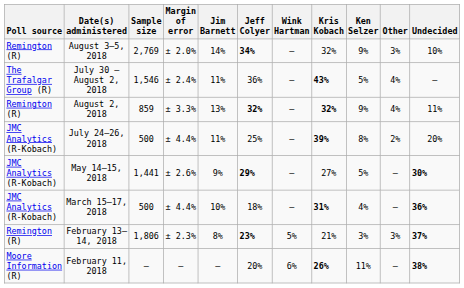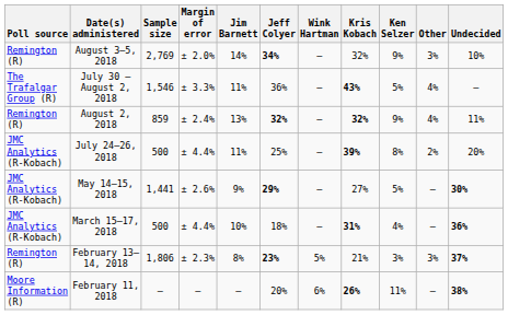 <table class="wikitable" style="font-size:90%">
 <tr valign=bottom>
 <th>Poll source</th>
 <th>Date(s)<br>administered</th>
 <th>Sample<br>size</th>
 <th>Margin<br>of error</th>
 <th style="width:75px;">Jim<br>Barnett</th>
 <th style="width:75px;">Jeff<br>Colyer</th>
 <th style="width:75px;">Wink<br>Hartman</th>
 <th style="width:75px;">Kris<br>Kobach</th>
 <th style="width:75px;">Ken<br>Selzer</th>
 <th>Other</th>
 <th>Undecided</th>
 </tr>
 <tr>
 <td><a href='#'>Remington</a> (R)</td>
 <td align=center>August 3–5, 2018</td>
 <td align=center>2,769</td>
 <td align=center>± 2.0%</td>
 <td align=center>14%</td>
 <td><strong>34%</strong></td>
 <td align=center>–</td>
 <td align=center>32%</td>
 <td align=center>9%</td>
 <td align=center>3%</td>
 <td align=center>10%</td>
 </tr>
 <tr>
 <td><a href='#'>The Trafalgar Group</a> (R)</td>
 <td align=center>July 30 – August 2, 2018</td>
 <td align=center>1,546</td>
-<td align=center>± 2.4%</td>
+<td align=center>± 3.3%</td>
 <td align=center>11%</td>
 <td align=center>36%</td>
 <td align=center>–</td>
 <td><strong>43%</strong></td>
 <td align=center>5%</td>
 <td align=center>4%</td>
 <td align=center>–</td>
 </tr>
 <tr>
 <td><a href='#'>Remington</a> (R)</td>
 <td align=center>August 2, 2018</td>
 <td align=center>859</td>
-<td align=center>± 3.3%</td>
+<td align=center>± 2.4%</td>
 <td align=center>13%</td>
 <td align=center><strong>32%</strong></td>
 <td align=center>–</td>
 <td align=center><strong>32%</strong></td>
 <td align=center>9%</td>
 <td align=center>4%</td>
 <td align=center>11%</td>
 </tr>
 <tr>
 <td><a href='#'>JMC Analytics</a> (R-Kobach)</td>
 <td align=center>July 24–26, 2018</td>
 <td align=center>500</td>
 <td align=center>± 4.4%</td>
 <td align=center>11%</td>
 <td align=center>25%</td>
 <td align=center>–</td>
 <td><strong>39%</strong></td>
 <td align=center>8%</td>
 <td align=center>2%</td>
 <td align=center>20%</td>
 </tr>
 <tr>
 <td><a href='#'>JMC Analytics</a> (R-Kobach)</td>
 <td align=center>May 14–15, 2018</td>
 <td align=center>1,441</td>
 <td align=center>± 2.6%</td>
 <td align=center>9%</td>
 <td><strong>29%</strong></td>
 <td align=center>–</td>
 <td align=center>27%</td>
 <td align=center>5%</td>
 <td align=center>–</td>
 <td><strong>30%</strong></td>
 </tr>
 <tr>
 <td><a href='#'>JMC Analytics</a> (R-Kobach)</td>
 <td align=center>March 15–17, 2018</td>
 <td align=center>500</td>
 <td align=center>± 4.4%</td>
 <td align=center>10%</td>
 <td align=center>18%</td>
 <td align=center>–</td>
 <td><strong>31%</strong></td>
 <td align=center>4%</td>
 <td align=center>–</td>
 <td><strong>36%</strong></td>
 </tr>
 <tr>
 <td><a href='#'>Remington</a> (R)</td>
 <td align=center>February 13–14, 2018</td>
 <td align=center>1,806</td>
 <td align=center>± 2.3%</td>
 <td align=center>8%</td>
 <td><strong>23%</strong></td>
 <td align=center>5%</td>
 <td align=center>21%</td>
 <td align=center>3%</td>
 <td align=center>3%</td>
 <td><strong>37%</strong></td>
 </tr>
 <tr>
 <td><a href='#'>Moore Information</a> (R)</td>
 <td align=center>February 11, 2018</td>
 <td align=center>–</td>
 <td align=center>–</td>
 <td align=center>–</td>
 <td align=center>20%</td>
 <td align=center>6%</td>
 <td><strong>26%</strong></td>
 <td align=center>11%</td>
 <td align=center>–</td>
 <td><strong>38%</strong></td>
 </tr>
 </table>
